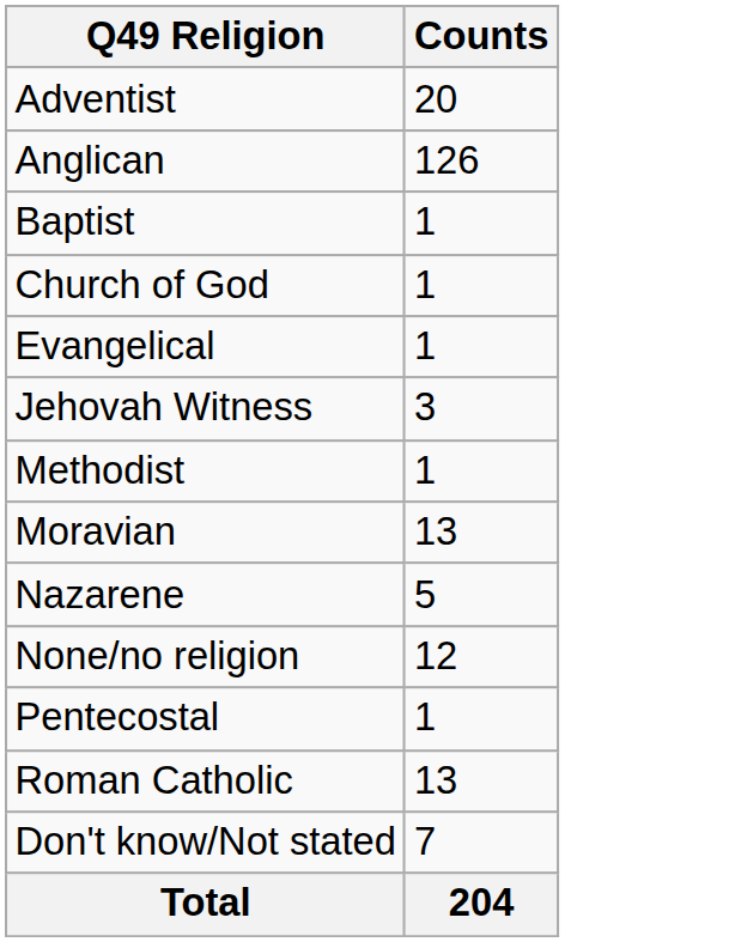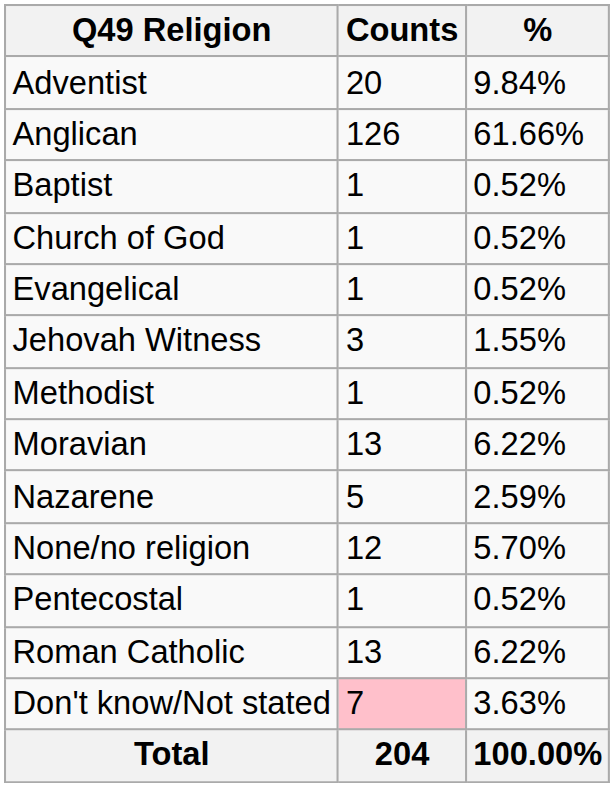 <table class="wikitable sortable">
 <tr>
 <th>Q49 Religion</th>
 <th>Counts</th>
+<th>%</th>
 </tr>
 <tr>
 <td>Adventist</td>
 <td>20</td>
+<td>9.84%</td>
 </tr>
 <tr>
 <td>Anglican</td>
 <td>126</td>
+<td>61.66%</td>
 </tr>
 <tr>
 <td>Baptist</td>
 <td>1</td>
+<td>0.52%</td>
 </tr>
 <tr>
 <td>Church of God</td>
 <td>1</td>
+<td>0.52%</td>
 </tr>
 <tr>
 <td>Evangelical</td>
 <td>1</td>
+<td>0.52%</td>
 </tr>
 <tr>
 <td>Jehovah Witness</td>
 <td>3</td>
+<td>1.55%</td>
 </tr>
 <tr>
 <td>Methodist</td>
 <td>1</td>
+<td>0.52%</td>
 </tr>
 <tr>
 <td>Moravian</td>
 <td>13</td>
+<td>6.22%</td>
 </tr>
 <tr>
 <td>Nazarene</td>
 <td>5</td>
+<td>2.59%</td>
 </tr>
 <tr>
 <td>None/no religion</td>
 <td>12</td>
+<td>5.70%</td>
 </tr>
 <tr>
 <td>Pentecostal</td>
 <td>1</td>
+<td>0.52%</td>
 </tr>
 <tr>
 <td>Roman Catholic</td>
 <td>13</td>
+<td>6.22%</td>
 </tr>
 <tr>
 <td>Don't know/Not stated</td>
-<td>7</td>
+<td style="background: pink;">7</td>
+<td>3.63%</td>
 </tr>
 <tr>
 <th>Total</th>
 <th>204</th>
+<th>100.00%</th>
 </tr>
 </table>
